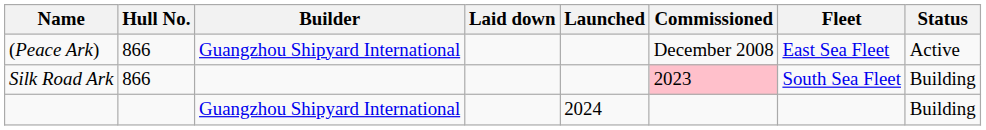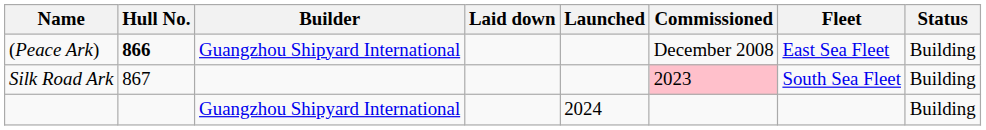 <table class="wikitable">
 <tr>
 <th>Name</th>
 <th>Hull No.</th>
 <th>Builder</th>
 <th>Laid down</th>
 <th>Launched</th>
 <th>Commissioned</th>
 <th>Fleet</th>
 <th>Status</th>
 </tr>
 <tr>
 <td> (<em>Peace Ark</em>)</td>
-<td>866</td>
+<td><strong>866</strong></td>
 <td><a href='#'>Guangzhou Shipyard International</a></td>
 <td></td>
 <td></td>
 <td>December 2008</td>
 <td><a href='#'>East Sea Fleet</a></td>
-<td>Active</td>
+<td>Building</td>
 </tr>
 <tr>
 <td><em>Silk Road Ark</em></td>
-<td>866</td>
+<td>867</td>
 <td></td>
 <td></td>
 <td></td>
 <td style="background: pink;">2023</td>
 <td><a href='#'>South Sea Fleet</a></td>
 <td>Building</td>
 </tr>
 <tr>
 <td></td>
 <td></td>
 <td><a href='#'>Guangzhou Shipyard International</a></td>
 <td></td>
 <td>2024</td>
 <td></td>
 <td></td>
 <td>Building</td>
 </tr>
 </table>
